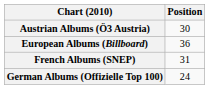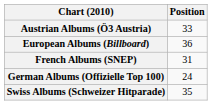 <table class="wikitable sortable plainrowheaders" style="text-align:center">
 <tr>
 <th scope="col">Chart (2010)</th>
 <th scope="col">Position</th>
 </tr>
 <tr>
 <th scope="row">Austrian Albums (Ö3 Austria)</th>
-<td>30</td>
+<td>33</td>
 </tr>
 <tr>
 <th scope="row">European Albums (<em>Billboard</em>)</th>
 <td>36</td>
 </tr>
 <tr>
 <th scope="row">French Albums (SNEP)</th>
 <td>31</td>
 </tr>
 <tr>
 <th scope="row">German Albums (Offizielle Top 100)</th>
 <td>24</td>
 </tr>
+<tr>
+<th scope="row">Swiss Albums (Schweizer Hitparade)</th>
+<td>35</td>
+</tr>
 </table>
